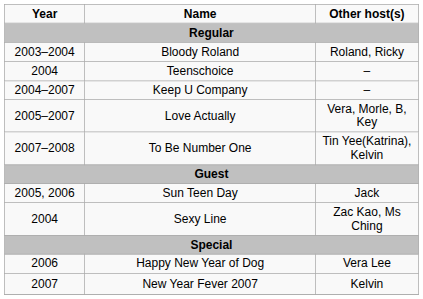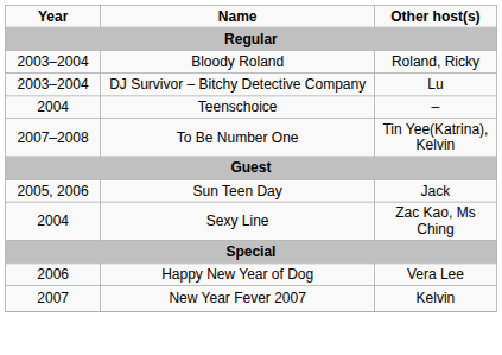 <table class="wikitable" style="text-align:center;">
 <tr>
 <td style="width:100px"><strong>Year </strong></td>
 <td style="width:300px"><strong>Name</strong></td>
 <td style="width:130px"><strong>Other host(s)</strong></td>
 </tr>
 <tr>
 <td colspan=3 align="center" style="background: silver"><strong>Regular</strong></td>
 </tr>
 <tr>
 <td>2003–2004</td>
 <td>Bloody Roland</td>
 <td>Roland, Ricky</td>
 </tr>
 <tr>
+<td>2003–2004</td>
+<td>DJ Survivor – Bitchy Detective Company</td>
+<td>Lu</td>
+</tr>
+<tr>
 <td>2004</td>
 <td>Teenschoice</td>
 <td>–</td>
-</tr>
-<tr>
-<td>2004–2007</td>
-<td>Keep U Company</td>
-<td>–</td>
-</tr>
-<tr>
-<td>2005–2007</td>
-<td>Love Actually</td>
-<td>Vera, Morle, B, Key</td>
 </tr>
 <tr>
 <td>2007–2008</td>
 <td>To Be Number One</td>
 <td>Tin Yee(Katrina), Kelvin</td>
 </tr>
 <tr>
 <td colspan=3 align="center" style="background: silver"><strong>Guest</strong></td>
 </tr>
 <tr>
 <td>2005, 2006</td>
 <td>Sun Teen Day</td>
 <td>Jack</td>
 </tr>
 <tr>
 <td>2004</td>
 <td>Sexy Line</td>
 <td>Zac Kao, Ms Ching</td>
 </tr>
 <tr>
 <td colspan=3 align="center" style="background: silver"><strong>Special</strong></td>
 </tr>
 <tr>
 <td>2006</td>
 <td>Happy New Year of Dog</td>
 <td>Vera Lee</td>
 </tr>
 <tr>
 <td>2007</td>
 <td>New Year Fever 2007 　</td>
 <td>Kelvin</td>
 </tr>
 <tr>
 </tr>
 </table>
